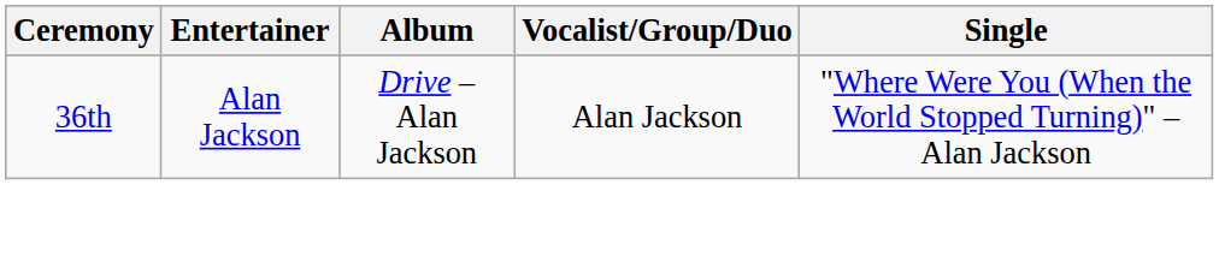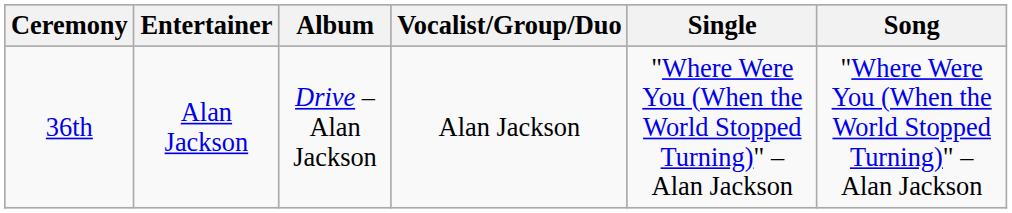 <table class="wikitable sortable" style="text-align:center;">
 <tr>
 <th>Ceremony</th>
 <th>Entertainer</th>
 <th>Album</th>
 <th>Vocalist/Group/Duo</th>
 <th>Single</th>
+<th>Song</th>
 </tr>
 <tr>
 <td><a href='#'>36th</a></td>
 <td><a href='#'>Alan Jackson</a></td>
 <td><em><a href='#'>Drive</a></em> – Alan Jackson</td>
 <td>Alan Jackson</td>
 <td>"<a href='#'>Where Were You (When the World Stopped Turning)</a>" – Alan Jackson</td>
+<td>"<a href='#'>Where Were You (When the World Stopped Turning)</a>" – Alan Jackson</td>
 </tr>
 </table>
